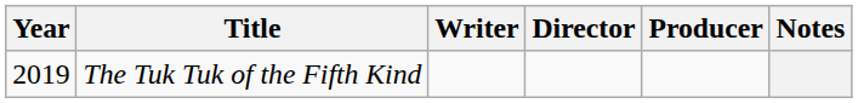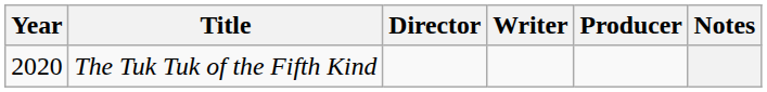 <table class="wikitable">
 <tr>
 <th>Year</th>
 <th>Title</th>
+<th>Director</th>
 <th>Writer</th>
-<th>Director</th>
 <th>Producer</th>
 <th>Notes</th>
 </tr>
 <tr>
-<td>2019</td>
+<td>2020</td>
 <td><em>The Tuk Tuk of the Fifth Kind</em></td>
 <td></td>
 <td></td>
 <td></td>
 <th></th>
 </tr>
 </table>
